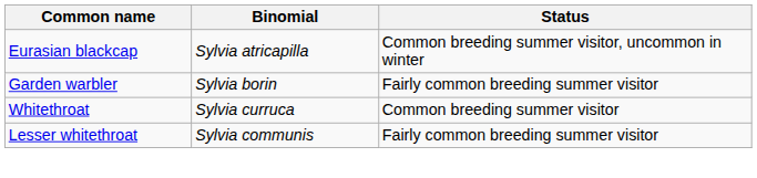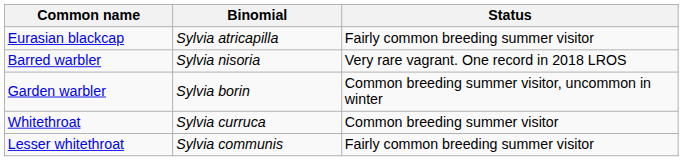 <table width=60% class="wikitable">
 <tr>
 <th width=25%>Common name</th>
 <th width=25%>Binomial</th>
 <th width=50%>Status</th>
 </tr>
 <tr>
 <td><a href='#'>Eurasian blackcap</a></td>
 <td><em>Sylvia atricapilla</em></td>
-<td>Common breeding summer visitor, uncommon in winter</td>
+<td>Fairly common breeding summer visitor</td>
+</tr>
+<tr>
+<td><a href='#'>Barred warbler</a></td>
+<td><em>Sylvia nisoria</em></td>
+<td>Very rare vagrant. One record in 2018 LROS</td>
 </tr>
 <tr>
 <td><a href='#'>Garden warbler</a></td>
 <td><em>Sylvia borin</em></td>
-<td>Fairly common breeding summer visitor</td>
+<td>Common breeding summer visitor, uncommon in winter</td>
 </tr>
 <tr>
 <td><a href='#'>Whitethroat</a></td>
 <td><em>Sylvia curruca</em></td>
 <td>Common breeding summer visitor</td>
 </tr>
 <tr>
 <td><a href='#'>Lesser whitethroat</a></td>
 <td><em>Sylvia communis</em></td>
 <td>Fairly common breeding summer visitor</td>
 </tr>
 </table>
